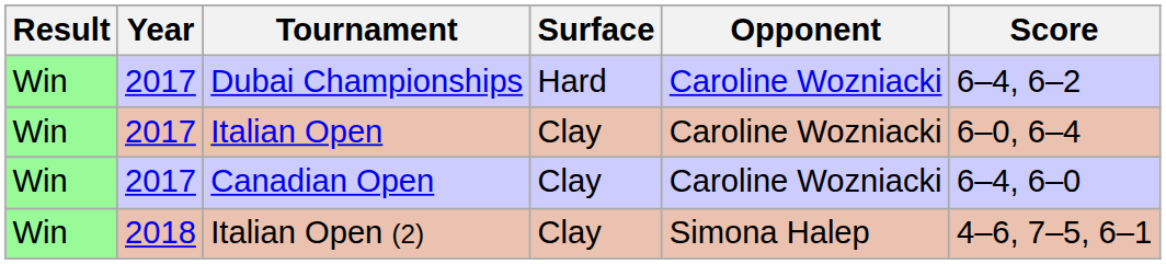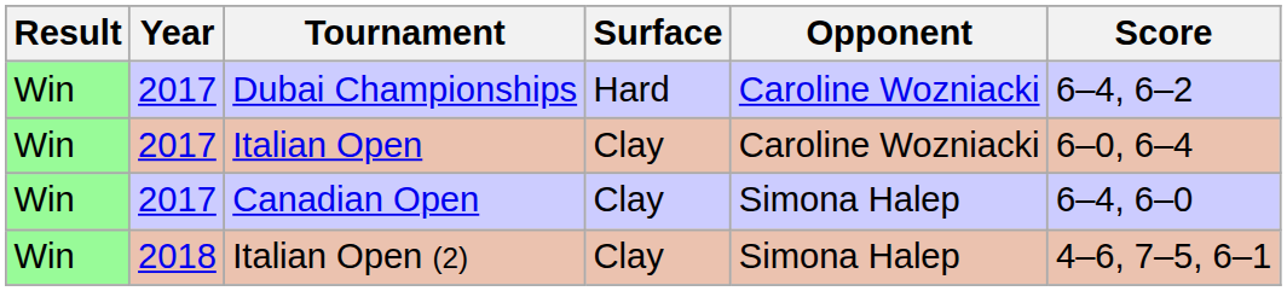 <table class="sortable wikitable">
 <tr>
 <th>Result</th>
 <th>Year</th>
 <th>Tournament</th>
 <th>Surface</th>
 <th>Opponent</th>
 <th class="unsortable">Score</th>
 </tr>
 <tr bgcolor=CCCCFF>
 <td bgcolor=98FB98>Win</td>
 <td><a href='#'>2017</a></td>
 <td><a href='#'>Dubai Championships</a></td>
 <td>Hard</td>
 <td> <a href='#'>Caroline Wozniacki</a></td>
 <td>6–4, 6–2</td>
 </tr>
 <tr bgcolor=EBC2AF>
 <td bgcolor=98FB98>Win</td>
 <td><a href='#'>2017</a></td>
 <td><a href='#'>Italian Open</a></td>
 <td>Clay</td>
 <td> Caroline Wozniacki</td>
 <td>6–0, 6–4</td>
 </tr>
 <tr bgcolor=CCCCFF>
 <td bgcolor=98FB98>Win</td>
 <td><a href='#'>2017</a></td>
 <td><a href='#'>Canadian Open</a></td>
 <td>Clay</td>
-<td> Caroline Wozniacki</td>
+<td> Simona Halep</td>
 <td>6–4, 6–0</td>
 </tr>
 <tr bgcolor=EBC2AF>
 <td bgcolor=98FB98>Win</td>
 <td><a href='#'>2018</a></td>
 <td>Italian Open <small>(2)</small></td>
 <td>Clay</td>
 <td> Simona Halep</td>
 <td>4–6, 7–5, 6–1</td>
 </tr>
 </table>
